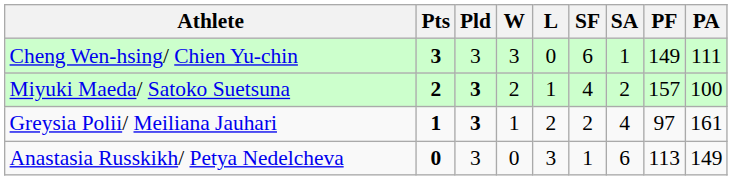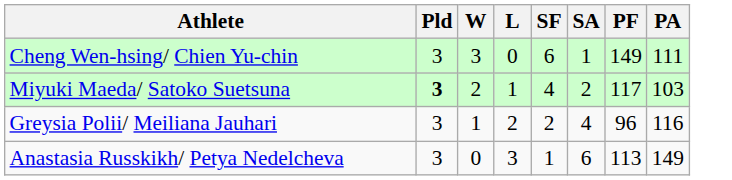 <table class=wikitable style="text-align:center">
 <tr>
 <th width=300>Athlete</th>
-<th width=20>Pts</th>
 <th width=20>Pld</th>
 <th width=20>W</th>
 <th width=20>L</th>
 <th width=20>SF</th>
 <th width=20>SA</th>
 <th width=20>PF</th>
 <th width=20>PA</th>
 </tr>
 <tr bgcolor=ccffcc>
 <td style="text-align:left"> <a href='#'>Cheng Wen-hsing</a>/ <a href='#'>Chien Yu-chin</a></td>
-<td><strong>3</strong></td>
 <td>3</td>
 <td>3</td>
 <td>0</td>
 <td>6</td>
 <td>1</td>
 <td>149</td>
 <td>111</td>
 </tr>
 <tr bgcolor=ccffcc>
 <td style="text-align:left"> <a href='#'>Miyuki Maeda</a>/ <a href='#'>Satoko Suetsuna</a></td>
-<td><strong>2</strong></td>
 <td><strong>3</strong></td>
 <td>2</td>
 <td>1</td>
 <td>4</td>
 <td>2</td>
-<td>157</td>
-<td>100</td>
+<td>117</td>
+<td>103</td>
 </tr>
 <tr bgcolor=>
 <td style="text-align:left"> <a href='#'>Greysia Polii</a>/ <a href='#'>Meiliana Jauhari</a></td>
-<td><strong>1</strong></td>
-<td><strong>3</strong></td>
+<td>3</td>
 <td>1</td>
 <td>2</td>
 <td>2</td>
 <td>4</td>
-<td>97</td>
-<td>161</td>
+<td>96</td>
+<td>116</td>
 </tr>
 <tr bgcolor=>
 <td style="text-align:left"> <a href='#'>Anastasia Russkikh</a>/ <a href='#'>Petya Nedelcheva</a></td>
-<td><strong>0</strong></td>
 <td>3</td>
 <td>0</td>
 <td>3</td>
 <td>1</td>
 <td>6</td>
 <td>113</td>
 <td>149</td>
 </tr>
 </table>
